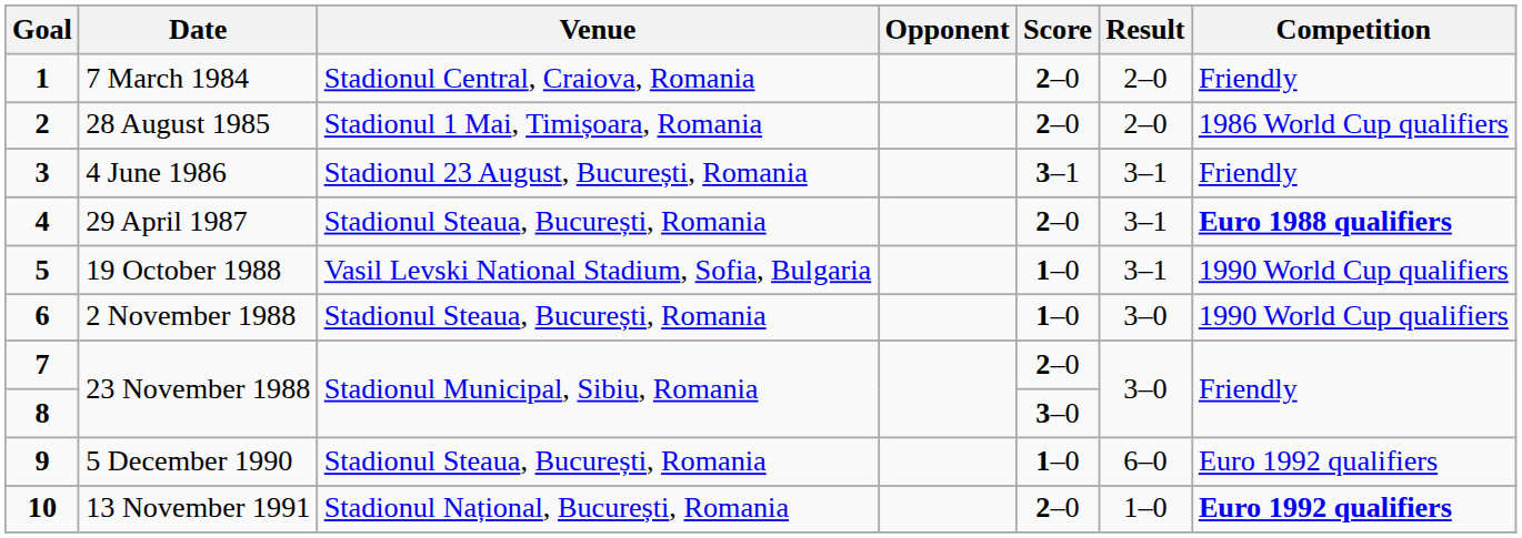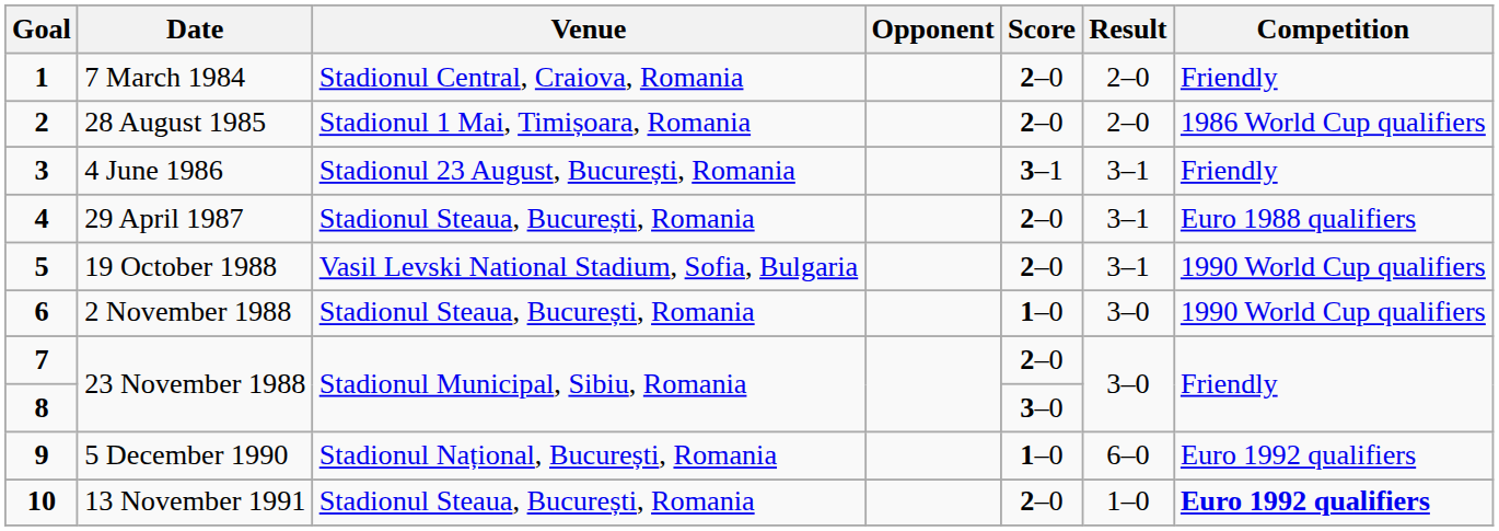 <table class="wikitable sortable" style="font-size:90%">
 <tr>
 <th>Goal</th>
 <th>Date</th>
 <th>Venue</th>
 <th>Opponent</th>
 <th>Score</th>
 <th>Result</th>
 <th>Competition</th>
 </tr>
 <tr>
 <td style="text-align:center;"><strong>1</strong></td>
 <td>7 March 1984</td>
 <td><a href='#'>Stadionul Central</a>, <a href='#'>Craiova</a>, <a href='#'>Romania</a></td>
 <td></td>
 <td style="text-align:center;"><strong>2</strong>–0</td>
 <td style="text-align:center;">2–0</td>
 <td><a href='#'>Friendly</a></td>
 </tr>
 <tr>
 <td style="text-align:center;"><strong>2</strong></td>
 <td>28 August 1985</td>
 <td><a href='#'>Stadionul 1 Mai</a>, <a href='#'>Timișoara</a>, <a href='#'>Romania</a></td>
 <td></td>
 <td style="text-align:center;"><strong>2</strong>–0</td>
 <td style="text-align:center;">2–0</td>
 <td><a href='#'>1986 World Cup qualifiers</a></td>
 </tr>
 <tr>
 <td style="text-align:center;"><strong>3</strong></td>
 <td>4 June 1986</td>
 <td><a href='#'>Stadionul 23 August</a>, <a href='#'>București</a>, <a href='#'>Romania</a></td>
 <td></td>
 <td style="text-align:center;"><strong>3</strong>–1</td>
 <td style="text-align:center;">3–1</td>
 <td><a href='#'>Friendly</a></td>
 </tr>
 <tr>
 <td style="text-align:center;"><strong>4</strong></td>
 <td>29 April 1987</td>
 <td><a href='#'>Stadionul Steaua</a>, <a href='#'>București</a>, <a href='#'>Romania</a></td>
 <td></td>
 <td style="text-align:center;"><strong>2</strong>–0</td>
 <td style="text-align:center;">3–1</td>
-<td><strong><a href='#'>Euro 1988 qualifiers</a></strong></td>
+<td><a href='#'>Euro 1988 qualifiers</a></td>
 </tr>
 <tr>
 <td style="text-align:center;"><strong>5</strong></td>
 <td>19 October 1988</td>
 <td><a href='#'>Vasil Levski National Stadium</a>, <a href='#'>Sofia</a>, <a href='#'>Bulgaria</a></td>
 <td></td>
-<td style="text-align:center;"><strong>1</strong>–0</td>
+<td style="text-align:center;"><strong>2</strong>–0</td>
 <td style="text-align:center;">3–1</td>
 <td><a href='#'>1990 World Cup qualifiers</a></td>
 </tr>
 <tr>
 <td style="text-align:center;"><strong>6</strong></td>
 <td>2 November 1988</td>
 <td><a href='#'>Stadionul Steaua</a>, <a href='#'>București</a>, <a href='#'>Romania</a></td>
 <td></td>
 <td style="text-align:center;"><strong>1</strong>–0</td>
 <td style="text-align:center;">3–0</td>
 <td><a href='#'>1990 World Cup qualifiers</a></td>
 </tr>
 <tr>
 <td style="text-align:center;"><strong>7</strong></td>
 <td rowspan="2">23 November 1988</td>
 <td rowspan="2"><a href='#'>Stadionul Municipal</a>, <a href='#'>Sibiu</a>, <a href='#'>Romania</a></td>
 <td rowspan="2"></td>
 <td style="text-align:center;"><strong>2</strong>–0</td>
 <td rowspan="2"  style="text-align:center;">3–0</td>
 <td rowspan="2"><a href='#'>Friendly</a></td>
 </tr>
 <tr>
 <td style="text-align:center;"><strong>8</strong></td>
 <td style="text-align:center;"><strong>3</strong>–0</td>
 </tr>
 <tr>
 <td style="text-align:center;"><strong>9</strong></td>
 <td>5 December 1990</td>
-<td><a href='#'>Stadionul Steaua</a>, <a href='#'>București</a>, <a href='#'>Romania</a></td>
+<td><a href='#'>Stadionul Național</a>, <a href='#'>București</a>, <a href='#'>Romania</a></td>
 <td></td>
 <td style="text-align:center;"><strong>1</strong>–0</td>
 <td style="text-align:center;">6–0</td>
 <td><a href='#'>Euro 1992 qualifiers</a></td>
 </tr>
 <tr>
 <td style="text-align:center;"><strong>10</strong></td>
 <td>13 November 1991</td>
-<td><a href='#'>Stadionul Național</a>, <a href='#'>București</a>, <a href='#'>Romania</a></td>
+<td><a href='#'>Stadionul Steaua</a>, <a href='#'>București</a>, <a href='#'>Romania</a></td>
 <td></td>
 <td style="text-align:center;"><strong>2</strong>–0</td>
 <td style="text-align:center;">1–0</td>
 <td><strong><a href='#'>Euro 1992 qualifiers</a></strong></td>
 </tr>
 </table>
